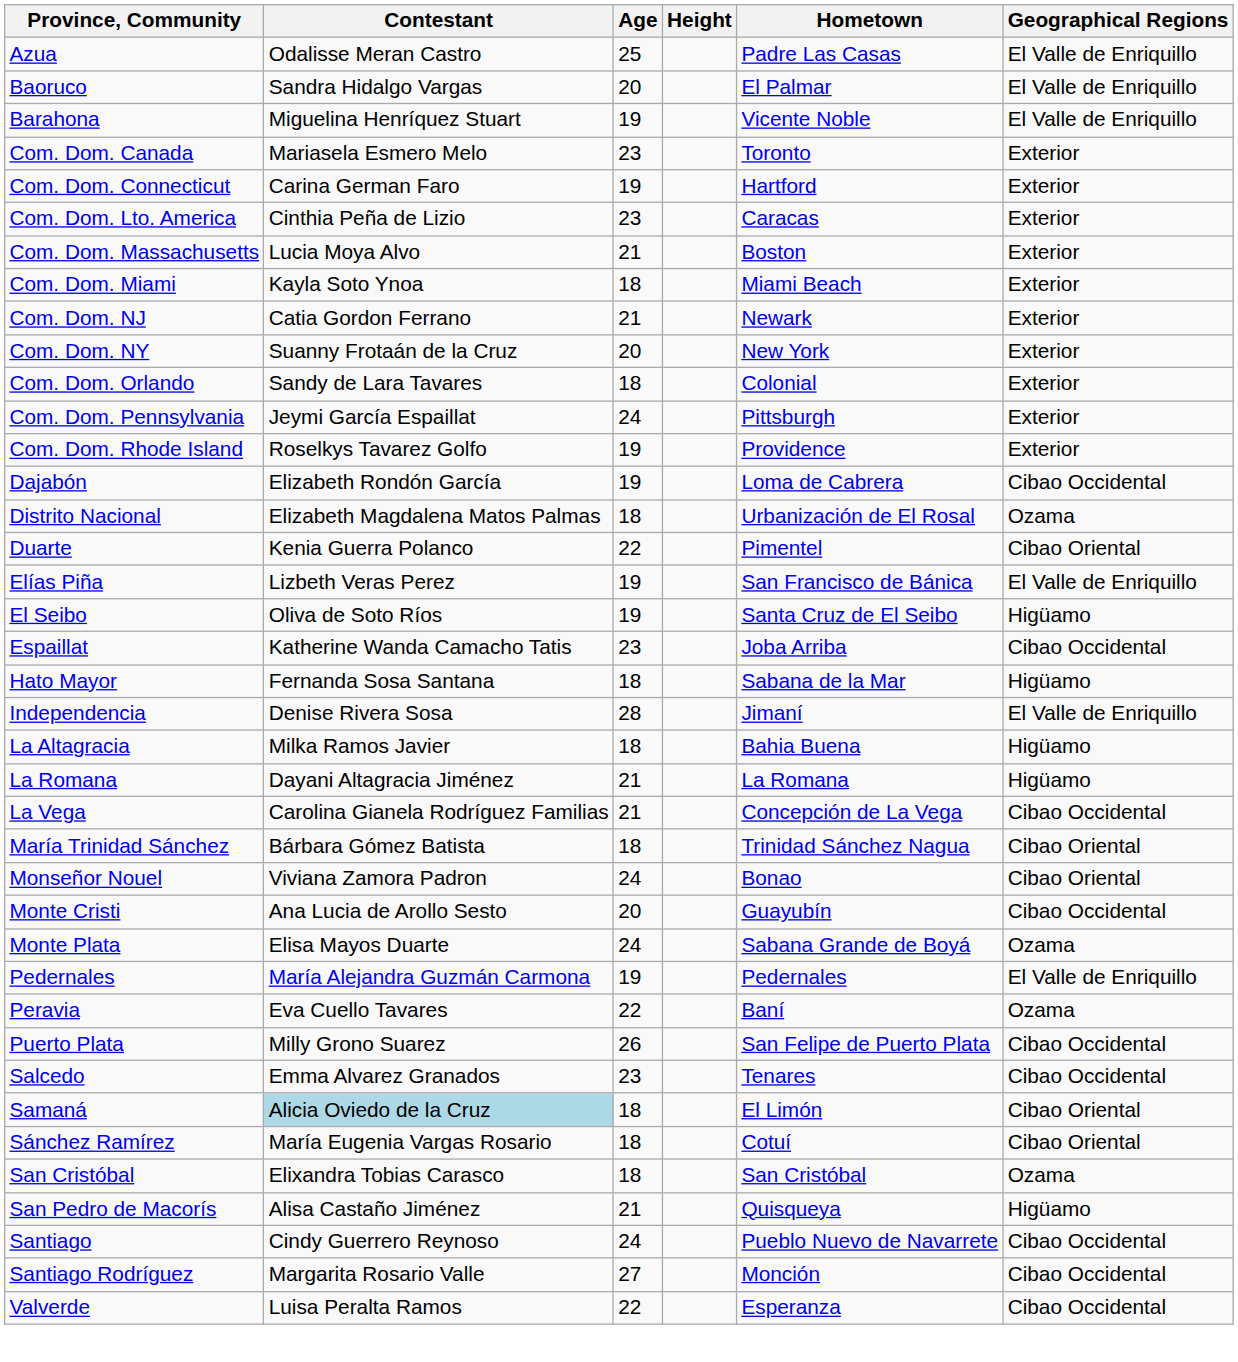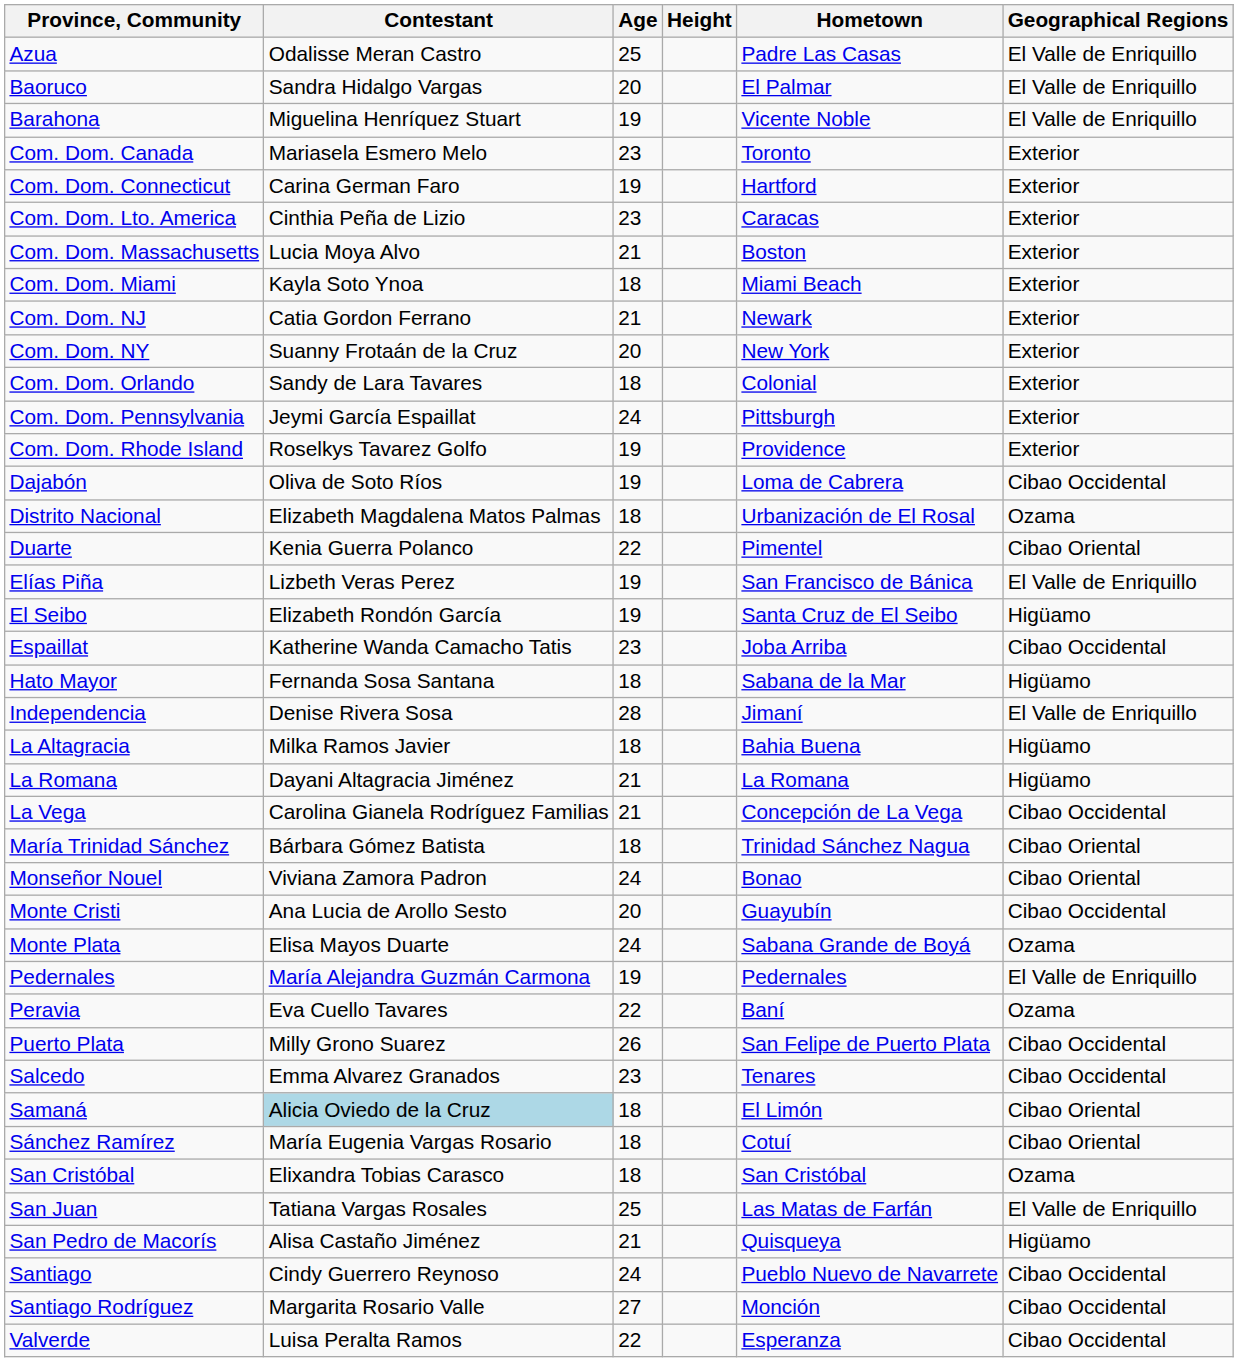 <table class="sortable wikitable">
 <tr>
 <th>Province, Community</th>
 <th>Contestant</th>
 <th>Age</th>
 <th>Height</th>
 <th>Hometown</th>
 <th>Geographical Regions</th>
 </tr>
 <tr>
 <td><a href='#'>Azua</a></td>
 <td>Odalisse Meran Castro</td>
 <td>25</td>
 <td></td>
 <td><a href='#'>Padre Las Casas</a></td>
 <td>El Valle de Enriquillo</td>
 </tr>
 <tr>
 <td><a href='#'>Baoruco</a></td>
 <td>Sandra Hidalgo Vargas</td>
 <td>20</td>
 <td></td>
 <td><a href='#'>El Palmar</a></td>
 <td>El Valle de Enriquillo</td>
 </tr>
 <tr>
 <td><a href='#'>Barahona</a></td>
 <td>Miguelina Henríquez Stuart</td>
 <td>19</td>
 <td></td>
 <td><a href='#'>Vicente Noble</a></td>
 <td>El Valle de Enriquillo</td>
 </tr>
 <tr>
 <td><a href='#'>Com. Dom. Canada</a></td>
 <td>Mariasela Esmero Melo</td>
 <td>23</td>
 <td></td>
 <td><a href='#'>Toronto</a></td>
 <td>Exterior</td>
 </tr>
 <tr>
 <td><a href='#'>Com. Dom. Connecticut</a></td>
 <td>Carina German Faro</td>
 <td>19</td>
 <td></td>
 <td><a href='#'>Hartford</a></td>
 <td>Exterior</td>
 </tr>
 <tr>
 <td><a href='#'>Com. Dom. Lto. America</a></td>
 <td>Cinthia Peña de Lizio</td>
 <td>23</td>
 <td></td>
 <td><a href='#'>Caracas</a></td>
 <td>Exterior</td>
 </tr>
 <tr>
 <td><a href='#'>Com. Dom. Massachusetts</a></td>
 <td>Lucia Moya Alvo</td>
 <td>21</td>
 <td></td>
 <td><a href='#'>Boston</a></td>
 <td>Exterior</td>
 </tr>
 <tr>
 <td><a href='#'>Com. Dom. Miami</a></td>
 <td>Kayla Soto Ynoa</td>
 <td>18</td>
 <td></td>
 <td><a href='#'>Miami Beach</a></td>
 <td>Exterior</td>
 </tr>
 <tr>
 <td><a href='#'>Com. Dom. NJ</a></td>
 <td>Catia Gordon Ferrano</td>
 <td>21</td>
 <td></td>
 <td><a href='#'>Newark</a></td>
 <td>Exterior</td>
 </tr>
 <tr>
 <td><a href='#'>Com. Dom. NY</a></td>
 <td>Suanny Frotaán de la Cruz</td>
 <td>20</td>
 <td></td>
 <td><a href='#'>New York</a></td>
 <td>Exterior</td>
 </tr>
 <tr>
 <td><a href='#'>Com. Dom. Orlando</a></td>
 <td>Sandy de Lara Tavares</td>
 <td>18</td>
 <td></td>
 <td><a href='#'>Colonial</a></td>
 <td>Exterior</td>
 </tr>
 <tr>
 <td><a href='#'>Com. Dom. Pennsylvania</a></td>
 <td>Jeymi García Espaillat</td>
 <td>24</td>
 <td></td>
 <td><a href='#'>Pittsburgh</a></td>
 <td>Exterior</td>
 </tr>
 <tr>
 <td><a href='#'>Com. Dom. Rhode Island</a></td>
 <td>Roselkys Tavarez Golfo</td>
 <td>19</td>
 <td></td>
 <td><a href='#'>Providence</a></td>
 <td>Exterior</td>
 </tr>
 <tr>
 <td><a href='#'>Dajabón</a></td>
-<td>Elizabeth Rondón García</td>
+<td>Oliva de Soto Ríos</td>
 <td>19</td>
 <td></td>
 <td><a href='#'>Loma de Cabrera</a></td>
 <td>Cibao Occidental</td>
 </tr>
 <tr>
 <td><a href='#'>Distrito Nacional</a></td>
 <td>Elizabeth Magdalena Matos Palmas</td>
 <td>18</td>
 <td></td>
 <td><a href='#'>Urbanización de El Rosal</a></td>
 <td>Ozama</td>
 </tr>
 <tr>
 <td><a href='#'>Duarte</a></td>
 <td>Kenia Guerra Polanco</td>
 <td>22</td>
 <td></td>
 <td><a href='#'>Pimentel</a></td>
 <td>Cibao Oriental</td>
 </tr>
 <tr>
 <td><a href='#'>Elías Piña</a></td>
 <td>Lizbeth Veras Perez</td>
 <td>19</td>
 <td></td>
 <td><a href='#'>San Francisco de Bánica</a></td>
 <td>El Valle de Enriquillo</td>
 </tr>
 <tr>
 <td><a href='#'>El Seibo</a></td>
-<td>Oliva de Soto Ríos</td>
+<td>Elizabeth Rondón García</td>
 <td>19</td>
 <td></td>
 <td><a href='#'>Santa Cruz de El Seibo</a></td>
 <td>Higüamo</td>
 </tr>
 <tr>
 <td><a href='#'>Espaillat</a></td>
 <td>Katherine Wanda Camacho Tatis</td>
 <td>23</td>
 <td></td>
 <td><a href='#'>Joba Arriba</a></td>
 <td>Cibao Occidental</td>
 </tr>
 <tr>
 <td><a href='#'>Hato Mayor</a></td>
 <td>Fernanda Sosa Santana</td>
 <td>18</td>
 <td></td>
 <td><a href='#'>Sabana de la Mar</a></td>
 <td>Higüamo</td>
 </tr>
 <tr>
 <td><a href='#'>Independencia</a></td>
 <td>Denise Rivera Sosa</td>
 <td>28</td>
 <td></td>
 <td><a href='#'>Jimaní</a></td>
 <td>El Valle de Enriquillo</td>
 </tr>
 <tr>
 <td><a href='#'>La Altagracia</a></td>
 <td>Milka Ramos Javier</td>
 <td>18</td>
 <td></td>
 <td><a href='#'>Bahia Buena</a></td>
 <td>Higüamo</td>
 </tr>
 <tr>
 <td><a href='#'>La Romana</a></td>
 <td>Dayani Altagracia Jiménez</td>
 <td>21</td>
 <td></td>
 <td><a href='#'>La Romana</a></td>
 <td>Higüamo</td>
 </tr>
 <tr>
 <td><a href='#'>La Vega</a></td>
 <td>Carolina Gianela Rodríguez Familias</td>
 <td>21</td>
 <td></td>
 <td><a href='#'>Concepción de La Vega</a></td>
 <td>Cibao Occidental</td>
 </tr>
 <tr>
 <td><a href='#'>María Trinidad Sánchez</a></td>
 <td>Bárbara Gómez Batista</td>
 <td>18</td>
 <td></td>
 <td><a href='#'>Trinidad Sánchez Nagua</a></td>
 <td>Cibao Oriental</td>
 </tr>
 <tr>
 <td><a href='#'>Monseñor Nouel</a></td>
 <td>Viviana Zamora Padron</td>
 <td>24</td>
 <td></td>
 <td><a href='#'>Bonao</a></td>
 <td>Cibao Oriental</td>
 </tr>
 <tr>
 <td><a href='#'>Monte Cristi</a></td>
 <td>Ana Lucia de Arollo Sesto</td>
 <td>20</td>
 <td></td>
 <td><a href='#'>Guayubín</a></td>
 <td>Cibao Occidental</td>
 </tr>
 <tr>
 <td><a href='#'>Monte Plata</a></td>
 <td>Elisa Mayos Duarte</td>
 <td>24</td>
 <td></td>
 <td><a href='#'>Sabana Grande de Boyá</a></td>
 <td>Ozama</td>
 </tr>
 <tr>
 <td><a href='#'>Pedernales</a></td>
 <td><a href='#'>María Alejandra Guzmán Carmona</a></td>
 <td>19</td>
 <td></td>
 <td><a href='#'>Pedernales</a></td>
 <td>El Valle de Enriquillo</td>
 </tr>
 <tr>
 <td><a href='#'>Peravia</a></td>
 <td>Eva Cuello Tavares</td>
 <td>22</td>
 <td></td>
 <td><a href='#'>Baní</a></td>
 <td>Ozama</td>
 </tr>
 <tr>
 <td><a href='#'>Puerto Plata</a></td>
 <td>Milly Grono Suarez</td>
 <td>26</td>
 <td></td>
 <td><a href='#'>San Felipe de Puerto Plata</a></td>
 <td>Cibao Occidental</td>
 </tr>
 <tr>
 <td><a href='#'>Salcedo</a></td>
 <td>Emma Alvarez Granados</td>
 <td>23</td>
 <td></td>
 <td><a href='#'>Tenares</a></td>
 <td>Cibao Occidental</td>
 </tr>
 <tr>
 <td><a href='#'>Samaná</a></td>
 <td style="background: lightblue;">Alicia Oviedo de la Cruz</td>
 <td>18</td>
 <td></td>
 <td><a href='#'>El Limón</a></td>
 <td>Cibao Oriental</td>
 </tr>
 <tr>
 <td><a href='#'>Sánchez Ramírez</a></td>
 <td>María Eugenia Vargas Rosario</td>
 <td>18</td>
 <td></td>
 <td><a href='#'>Cotuí</a></td>
 <td>Cibao Oriental</td>
 </tr>
 <tr>
 <td><a href='#'>San Cristóbal</a></td>
 <td>Elixandra Tobias Carasco</td>
 <td>18</td>
 <td></td>
 <td><a href='#'>San Cristóbal</a></td>
 <td>Ozama</td>
 </tr>
 <tr>
+<td><a href='#'>San Juan</a></td>
+<td>Tatiana Vargas Rosales</td>
+<td>25</td>
+<td></td>
+<td><a href='#'>Las Matas de Farfán</a></td>
+<td>El Valle de Enriquillo</td>
+</tr>
+<tr>
 <td><a href='#'>San Pedro de Macorís</a></td>
 <td>Alisa Castaño Jiménez</td>
 <td>21</td>
 <td></td>
 <td><a href='#'>Quisqueya</a></td>
 <td>Higüamo</td>
 </tr>
 <tr>
 <td><a href='#'>Santiago</a></td>
 <td>Cindy Guerrero Reynoso</td>
 <td>24</td>
 <td></td>
 <td><a href='#'>Pueblo Nuevo de Navarrete</a></td>
 <td>Cibao Occidental</td>
 </tr>
 <tr>
 <td><a href='#'>Santiago Rodríguez</a></td>
 <td>Margarita Rosario Valle</td>
 <td>27</td>
 <td></td>
 <td><a href='#'>Monción</a></td>
 <td>Cibao Occidental</td>
 </tr>
 <tr>
 <td><a href='#'>Valverde</a></td>
 <td>Luisa Peralta Ramos</td>
 <td>22</td>
 <td></td>
 <td><a href='#'>Esperanza</a></td>
 <td>Cibao Occidental</td>
 </tr>
 </table>
